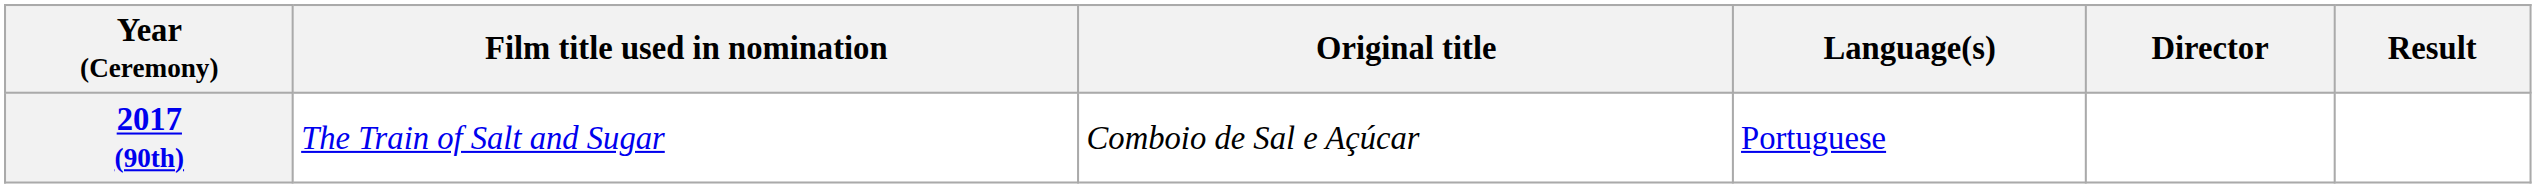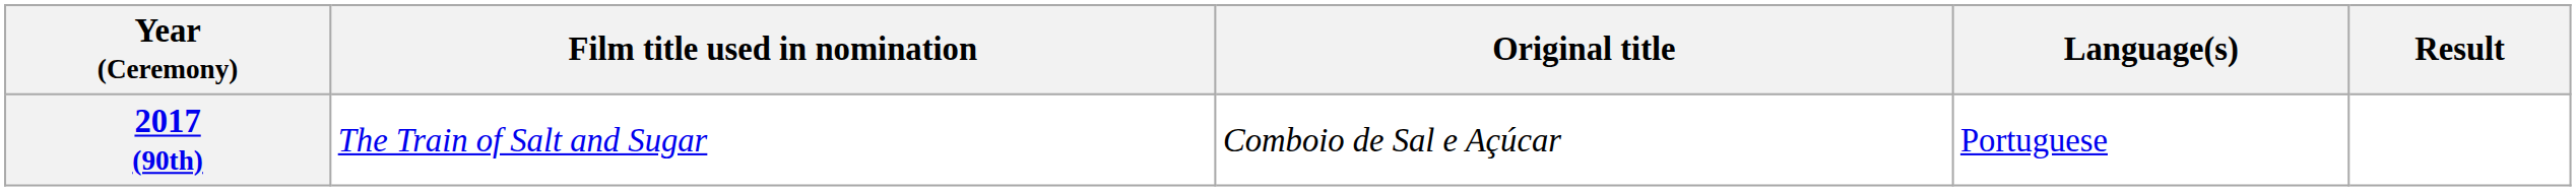 <table class="wikitable sortable" width="98%" style="background:#ffffff;">
 <tr>
 <th>Year<br><small>(Ceremony)</small></th>
 <th>Film title used in nomination</th>
 <th>Original title</th>
 <th>Language(s)</th>
-<th>Director</th>
 <th>Result</th>
 </tr>
 <tr>
 <th align="center"><a href='#'>2017</a><br><small><a href='#'>(90th)</a></small></th>
 <td><em><a href='#'>The Train of Salt and Sugar</a></em></td>
 <td><em>Comboio de Sal e Açúcar</em></td>
 <td><a href='#'>Portuguese</a></td>
 <td></td>
-<td></td>
 </tr>
 </table>
